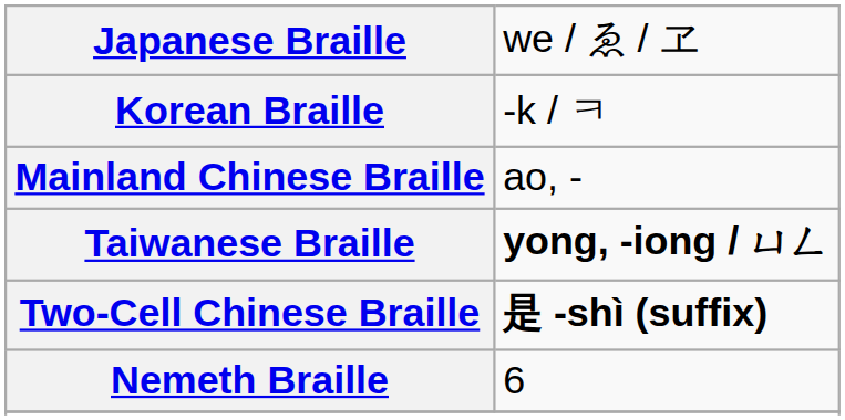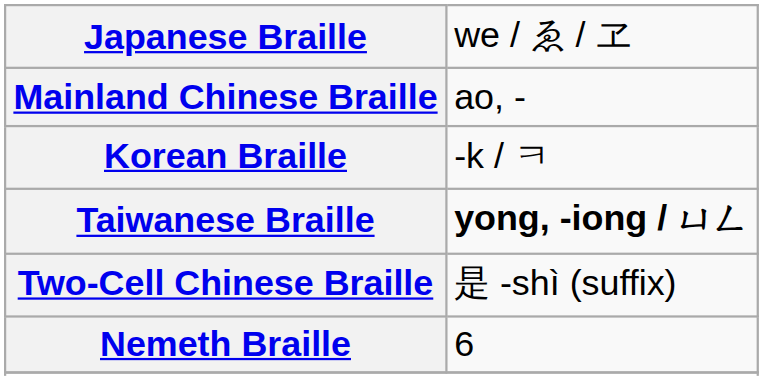 <table class="wikitable">
 <tr>
 <th align=left><a href='#'>Japanese Braille</a></th>
 <td>we / ゑ / ヱ </td>
 </tr>
 <tr>
+<th align=left><a href='#'>Mainland Chinese Braille</a></th>
+<td>ao, - </td>
+</tr>
+<tr>
 <th align=left><a href='#'>Korean Braille</a></th>
 <td>-k / ㅋ </td>
-</tr>
-<tr>
-<th align=left><a href='#'>Mainland Chinese Braille</a></th>
-<td>ao, - </td>
 </tr>
 <tr>
 <th align=left><a href='#'>Taiwanese Braille</a></th>
 <td><strong>yong, -iong / ㄩㄥ</strong></td>
 </tr>
 <tr>
 <th align=left><a href='#'>Two-Cell Chinese Braille</a></th>
-<td><strong>是 -shì (suffix)</strong></td>
+<td>是 -shì (suffix)</td>
 </tr>
 <tr>
 <th align=left><a href='#'>Nemeth Braille</a></th>
 <td>6 </td>
 </tr>
 <tr>
 </tr>
 <tr>
 </tr>
 <tr>
 </tr>
 </table>
